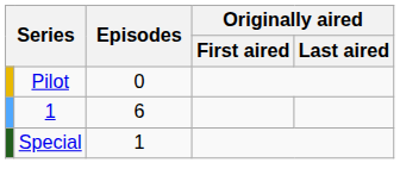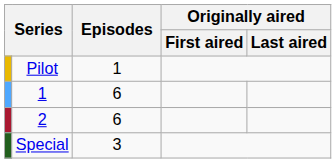 <table class="wikitable plainrowheaders" style="text-align: center;">
 <tr>
 <th scope="col" style="padding: 0 8px;" colspan="2" rowspan="2">Series</th>
 <th scope="col" style="padding: 0 8px;" rowspan="2">Episodes</th>
 <th scope="col" colspan="2">Originally aired</th>
 </tr>
 <tr>
 <th scope="col">First aired</th>
 <th scope="col">Last aired</th>
 </tr>
 <tr>
 <td scope="row" style="background: #E9B901;"></td>
 <td><a href='#'>Pilot</a></td>
-<td>0</td>
+<td>1</td>
 <td colspan=2></td>
 </tr>
 <tr>
 <td scope="row" style="background: #4fa8ff;"></td>
 <td><a href='#'>1</a></td>
 <td>6</td>
 <td style="padding: 0 8px;"></td>
 <td style="padding: 0 8px;"></td>
 </tr>
 <tr>
+<td scope="row" style="background: #A91931;"></td>
+<td><a href='#'>2</a></td>
+<td>6</td>
+<td style="padding: 0 8px;"></td>
+<td style="padding: 0 8px;"></td>
+</tr>
+<tr>
 <td scope="row" style="background: #225F1D;"></td>
 <td><a href='#'>Special</a></td>
-<td>1</td>
+<td>3</td>
 <td colspan=2></td>
 </tr>
 </table>
